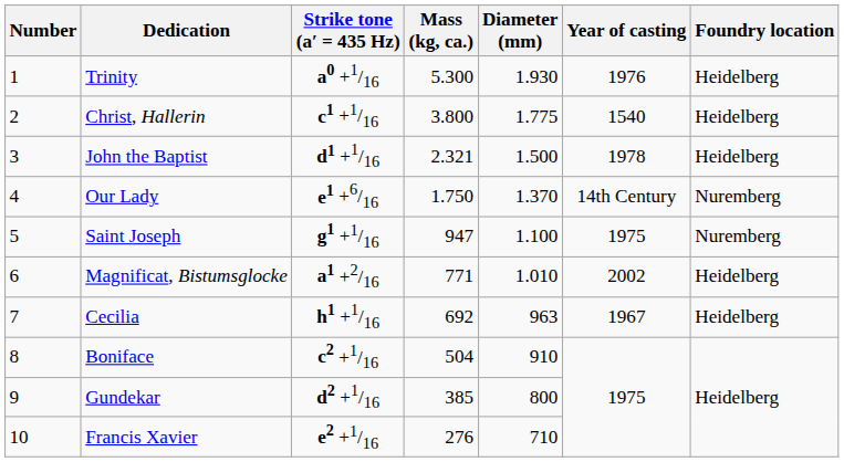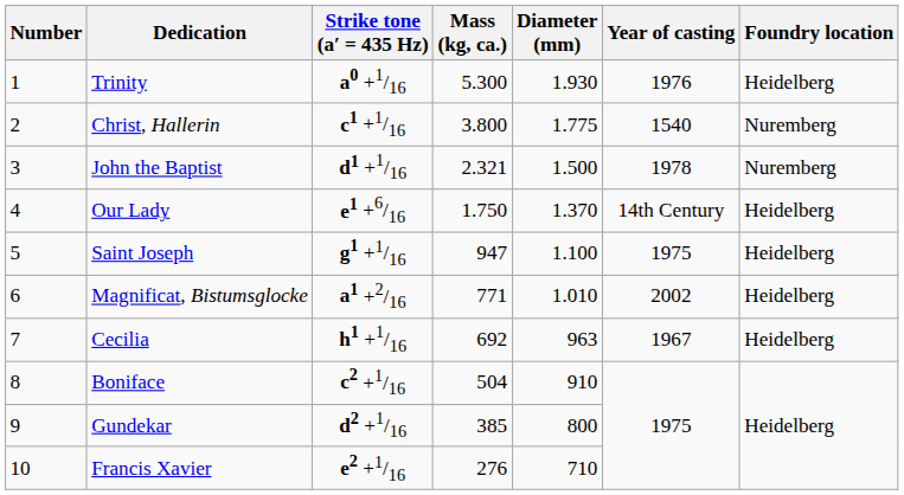 <table class="wikitable">
 <tr>
 <th>Number</th>
 <th>Dedication</th>
 <th><a href='#'>Strike tone</a><br>(a′ = 435 Hz)</th>
 <th>Mass<br>(kg, ca.)</th>
 <th>Diameter<br>(mm)</th>
 <th>Year of casting</th>
 <th>Foundry location</th>
 </tr>
 <tr>
 <td>1</td>
 <td><a href='#'>Trinity</a></td>
 <td align="center"><strong>a<sup>0</sup></strong> +<sup>1</sup>/<sub>16</sub></td>
 <td align="right">5.300</td>
 <td align="right">1.930</td>
 <td align="center">1976</td>
 <td>Heidelberg</td>
 </tr>
 <tr>
 <td>2</td>
 <td><a href='#'>Christ</a>, <em>Hallerin</em></td>
 <td align="center"><strong>c<sup>1</sup></strong> +<sup>1</sup>/<sub>16</sub></td>
 <td align="right">3.800</td>
 <td align="right">1.775</td>
 <td align="center">1540</td>
-<td>Heidelberg</td>
+<td>Nuremberg</td>
 </tr>
 <tr>
 <td>3</td>
 <td><a href='#'>John the Baptist</a></td>
 <td align="center"><strong>d<sup>1</sup></strong> +<sup>1</sup>/<sub>16</sub></td>
 <td align="right">2.321</td>
 <td align="right">1.500</td>
 <td align="center">1978</td>
-<td>Heidelberg</td>
+<td>Nuremberg</td>
 </tr>
 <tr>
 <td>4</td>
 <td><a href='#'>Our Lady</a></td>
 <td align="center"><strong>e<sup>1</sup></strong> +<sup>6</sup>/<sub>16</sub></td>
 <td align="right">1.750</td>
 <td align="right">1.370</td>
 <td align="center">14th Century</td>
-<td>Nuremberg</td>
+<td>Heidelberg</td>
 </tr>
 <tr>
 <td>5</td>
 <td><a href='#'>Saint Joseph</a></td>
 <td align="center"><strong>g<sup>1</sup></strong> +<sup>1</sup>/<sub>16</sub></td>
 <td align="right">947</td>
 <td align="right">1.100</td>
 <td align="center">1975</td>
-<td>Nuremberg</td>
+<td>Heidelberg</td>
 </tr>
 <tr>
 <td>6</td>
 <td><a href='#'>Magnificat</a>, <em>Bistumsglocke</em></td>
 <td align="center"><strong>a<sup>1</sup></strong> +<sup>2</sup>/<sub>16</sub></td>
 <td align="right">771</td>
 <td align="right">1.010</td>
 <td align="center">2002</td>
 <td>Heidelberg</td>
 </tr>
 <tr>
 <td>7</td>
 <td><a href='#'>Cecilia</a></td>
 <td align="center"><strong>h<sup>1</sup></strong> +<sup>1</sup>/<sub>16</sub></td>
 <td align="right">692</td>
 <td align="right">963</td>
 <td align="center">1967</td>
 <td>Heidelberg</td>
 </tr>
 <tr>
 <td>8</td>
 <td><a href='#'>Boniface</a></td>
 <td align="center"><strong>c<sup>2</sup></strong> +<sup>1</sup>/<sub>16</sub></td>
 <td align="right">504</td>
 <td align="right">910</td>
 <td rowspan="3" align="center">1975</td>
 <td rowspan="3">Heidelberg</td>
 </tr>
 <tr>
 <td>9</td>
 <td><a href='#'>Gundekar</a></td>
 <td align="center"><strong>d<sup>2</sup></strong> +<sup>1</sup>/<sub>16</sub></td>
 <td align="right">385</td>
 <td align="right">800</td>
 </tr>
 <tr>
 <td>10</td>
 <td><a href='#'>Francis Xavier</a></td>
 <td align="center"><strong>e<sup>2</sup></strong> +<sup>1</sup>/<sub>16</sub></td>
 <td align="right">276</td>
 <td align="right">710</td>
 </tr>
 </table>
